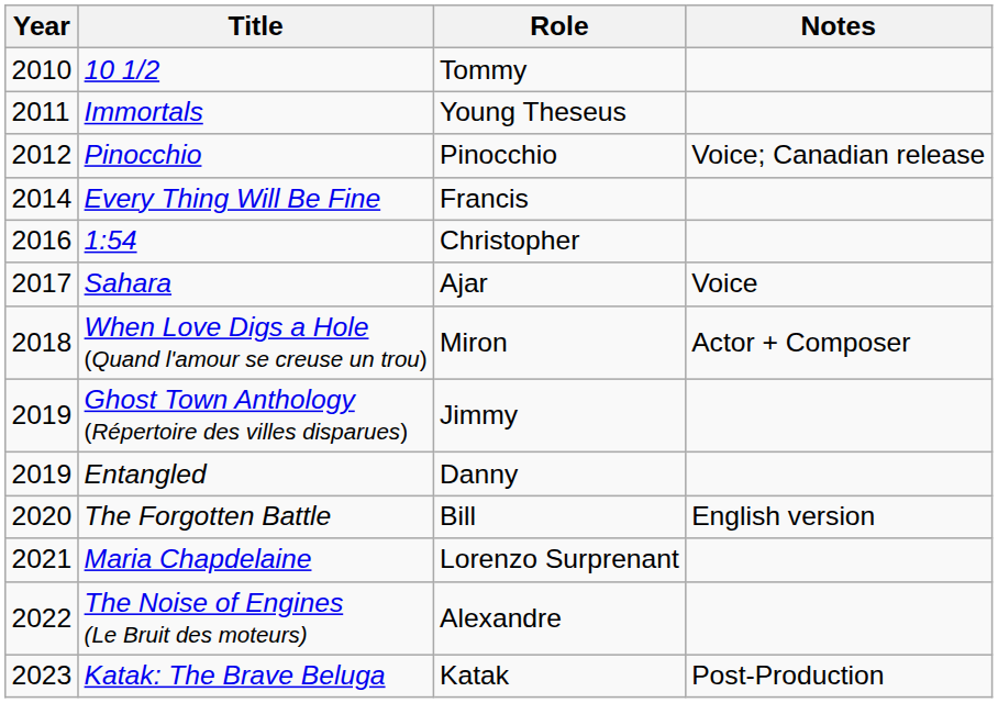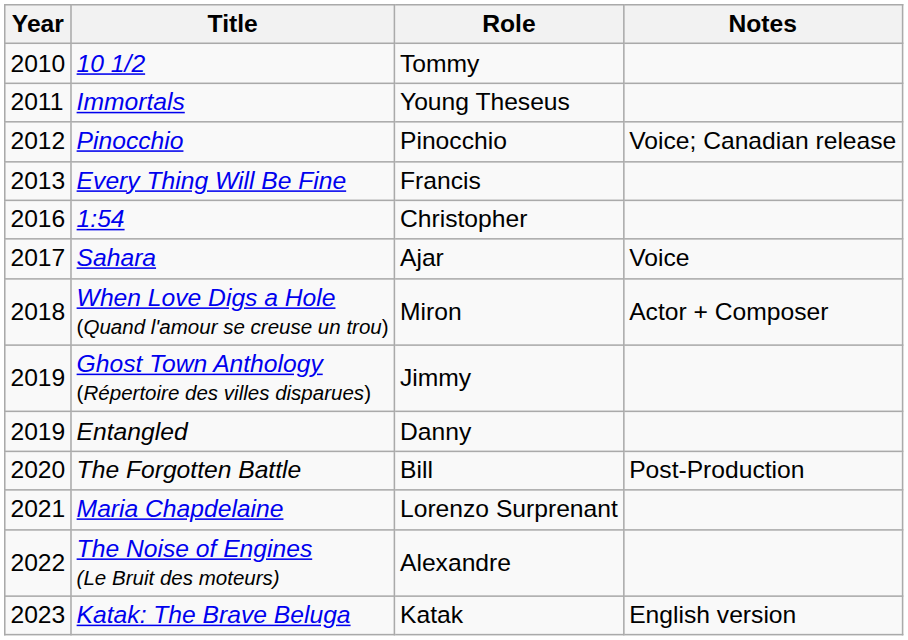 <table class="wikitable sortable">
 <tr>
 <th>Year</th>
 <th>Title</th>
 <th>Role</th>
 <th class="unsortable">Notes</th>
 </tr>
 <tr>
 <td>2010</td>
 <td><em><a href='#'>10 1/2</a></em></td>
 <td>Tommy</td>
 <td></td>
 </tr>
 <tr>
 <td>2011</td>
 <td><em><a href='#'>Immortals</a></em></td>
 <td>Young Theseus</td>
 <td></td>
 </tr>
 <tr>
 <td>2012</td>
 <td><em><a href='#'>Pinocchio</a></em></td>
 <td>Pinocchio</td>
 <td>Voice; Canadian release</td>
 </tr>
 <tr>
-<td>2014</td>
+<td>2013</td>
 <td><em><a href='#'>Every Thing Will Be Fine</a></em></td>
 <td>Francis</td>
 <td></td>
 </tr>
 <tr>
 <td>2016</td>
 <td><em><a href='#'>1:54</a></em></td>
 <td>Christopher</td>
 <td></td>
 </tr>
 <tr>
 <td>2017</td>
 <td><em><a href='#'>Sahara</a></em></td>
 <td>Ajar</td>
 <td>Voice</td>
 </tr>
 <tr>
 <td>2018</td>
 <td><em><a href='#'>When Love Digs a Hole</a></em><br><small>(<em>Quand l'amour se creuse un trou</em>)</small></td>
 <td>Miron</td>
 <td>Actor + Composer</td>
 </tr>
 <tr>
 <td>2019</td>
 <td><em><a href='#'>Ghost Town Anthology</a></em><br><small>(<em>Répertoire des villes disparues</em>)</small></td>
 <td>Jimmy</td>
 <td></td>
 </tr>
 <tr>
 <td>2019</td>
 <td><em>Entangled</em></td>
 <td>Danny</td>
 <td></td>
 </tr>
 <tr>
 <td>2020</td>
 <td data-sort-value="Forgotten Battle, The"><em>The Forgotten Battle</em></td>
 <td>Bill</td>
-<td>English version</td>
+<td>Post-Production</td>
 </tr>
 <tr>
 <td>2021</td>
 <td><em><a href='#'>Maria Chapdelaine</a></em></td>
 <td>Lorenzo Surprenant</td>
 <td></td>
 </tr>
 <tr>
 <td>2022</td>
 <td data-sort-value="Noise of Engines, The"><em><a href='#'>The Noise of Engines</a></em><br><small><em>(Le Bruit des moteurs)</em></small></td>
 <td>Alexandre</td>
 <td></td>
 </tr>
 <tr>
 <td>2023</td>
 <td><em><a href='#'>Katak: The Brave Beluga</a></em></td>
 <td>Katak</td>
-<td>Post-Production</td>
+<td>English version</td>
 </tr>
 </table>
